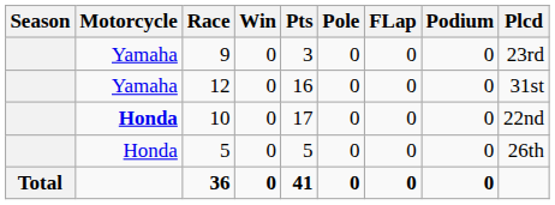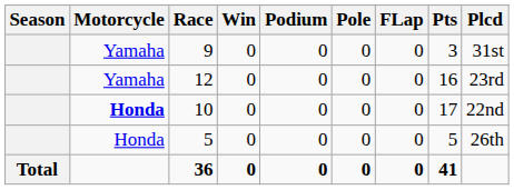 <table class="wikitable" style=text-align:right>
 <tr>
 <th>Season</th>
 <th>Motorcycle</th>
 <th>Race</th>
 <th>Win</th>
-<th>Pts</th>
+<th>Podium</th>
 <th>Pole</th>
 <th>FLap</th>
-<th>Podium</th>
+<th>Pts</th>
 <th>Plcd</th>
 </tr>
 <tr>
 <th></th>
 <td><a href='#'>Yamaha</a></td>
 <td>9</td>
 <td>0</td>
-<td>3</td>
 <td>0</td>
 <td>0</td>
 <td>0</td>
-<td>23rd</td>
+<td>3</td>
+<td>31st</td>
 </tr>
 <tr>
 <th></th>
 <td><a href='#'>Yamaha</a></td>
 <td>12</td>
 <td>0</td>
-<td>16</td>
 <td>0</td>
 <td>0</td>
 <td>0</td>
-<td>31st</td>
+<td>16</td>
+<td>23rd</td>
 </tr>
 <tr>
 <th></th>
 <td><strong><a href='#'>Honda</a></strong></td>
 <td>10</td>
 <td>0</td>
-<td>17</td>
 <td>0</td>
 <td>0</td>
 <td>0</td>
+<td>17</td>
 <td>22nd</td>
 </tr>
 <tr>
 <th></th>
 <td><a href='#'>Honda</a></td>
 <td>5</td>
 <td>0</td>
-<td>5</td>
 <td>0</td>
 <td>0</td>
 <td>0</td>
+<td>5</td>
 <td>26th</td>
 </tr>
 <tr>
 <th>Total</th>
 <td></td>
 <td><strong>36</strong></td>
 <td><strong>0</strong></td>
-<td><strong>41</strong></td>
 <td><strong>0</strong></td>
 <td><strong>0</strong></td>
 <td><strong>0</strong></td>
+<td><strong>41</strong></td>
 <td></td>
 </tr>
 </table>
